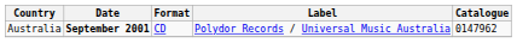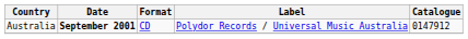 <table class="wikitable plainrowheaders">
 <tr>
 <th scope="col">Country</th>
 <th scope="col">Date</th>
 <th scope="col">Format</th>
 <th scope="col">Label</th>
 <th scope="col">Catalogue</th>
 </tr>
 <tr>
 <td rowspan="1">Australia</td>
 <td><strong>September 2001</strong></td>
 <td><a href='#'>CD</a></td>
 <td rowspan="1"><a href='#'>Polydor Records</a> / <a href='#'>Universal Music Australia</a></td>
-<td>0147962</td>
+<td>0147912</td>
 </tr>
 <tr>
 </tr>
 </table>
